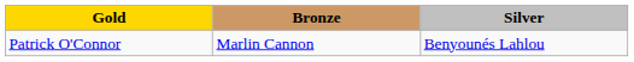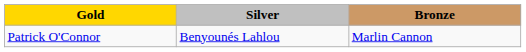 <table class="wikitable" style="text-align:left">
 <tr align="center">
 <td width=200 bgcolor=gold><strong>Gold</strong></td>
+<td width=200 bgcolor=silver><strong>Silver</strong></td>
 <td width=200 bgcolor=CC9966><strong>Bronze</strong></td>
-<td width=200 bgcolor=silver><strong>Silver</strong></td>
 </tr>
 <tr>
 <td><a href='#'>Patrick O'Connor</a><br><em></em></td>
+<td><a href='#'>Benyounés Lahlou</a><br><em></em></td>
 <td><a href='#'>Marlin Cannon</a><br><em></em></td>
-<td><a href='#'>Benyounés Lahlou</a><br><em></em></td>
 </tr>
 </table>
